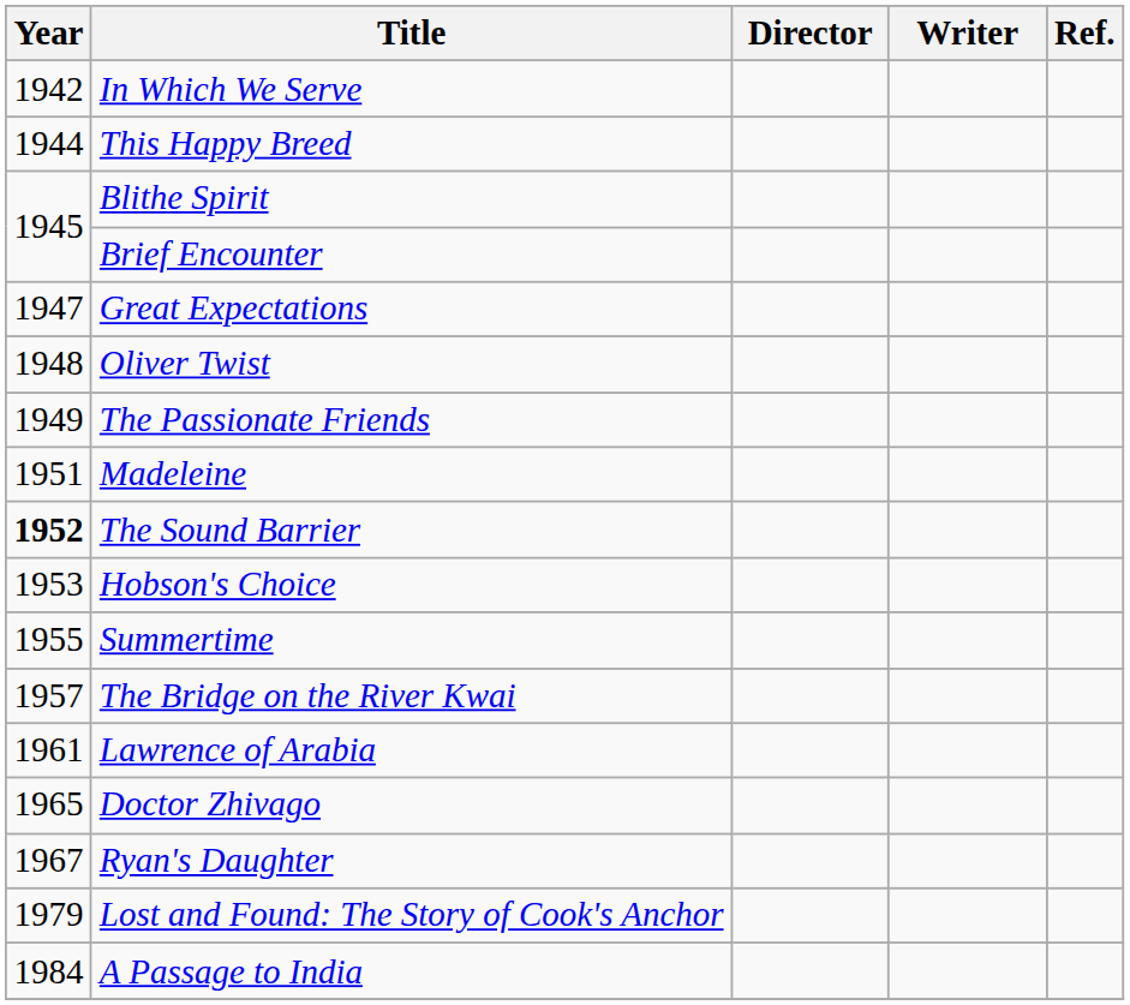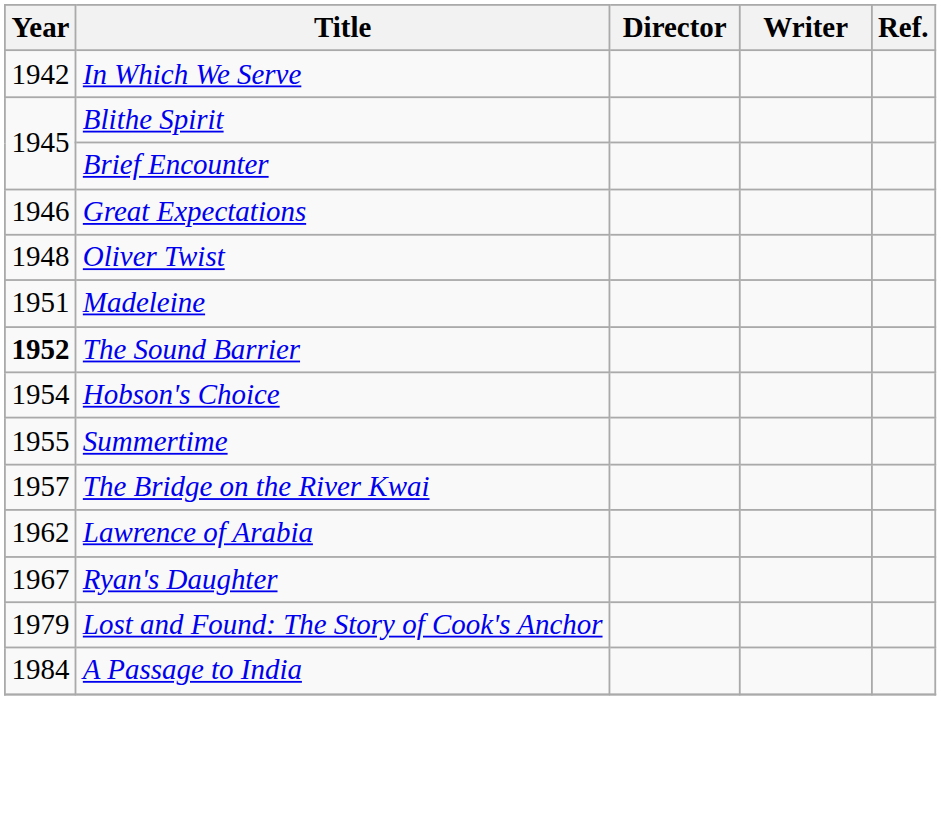 <table class="wikitable">
 <tr>
 <th>Year</th>
 <th>Title</th>
 <th width=65>Director</th>
 <th width=65>Writer</th>
 <th>Ref.</th>
 </tr>
 <tr>
 <td>1942</td>
 <td><em><a href='#'>In Which We Serve</a></em></td>
-<td></td>
-<td></td>
-<td></td>
-</tr>
-<tr>
-<td>1944</td>
-<td><em><a href='#'>This Happy Breed</a></em></td>
 <td></td>
 <td></td>
 <td></td>
 </tr>
 <tr>
 <td rowspan=2>1945</td>
 <td><em><a href='#'>Blithe Spirit</a></em></td>
 <td></td>
 <td></td>
 <td></td>
 </tr>
 <tr>
 <td><em><a href='#'>Brief Encounter</a></em></td>
 <td></td>
 <td></td>
 <td></td>
 </tr>
 <tr>
-<td>1947</td>
+<td>1946</td>
 <td><em><a href='#'>Great Expectations</a></em></td>
 <td></td>
 <td></td>
 <td></td>
 </tr>
 <tr>
 <td>1948</td>
 <td><em><a href='#'>Oliver Twist</a></em></td>
-<td></td>
-<td></td>
-<td></td>
-</tr>
-<tr>
-<td>1949</td>
-<td><em><a href='#'>The Passionate Friends</a></em></td>
 <td></td>
 <td></td>
 <td></td>
 </tr>
 <tr>
 <td>1951</td>
 <td><em><a href='#'>Madeleine</a></em></td>
 <td></td>
 <td></td>
 <td></td>
 </tr>
 <tr>
 <td><strong>1952</strong></td>
 <td><em><a href='#'>The Sound Barrier</a></em></td>
 <td></td>
 <td></td>
 <td></td>
 </tr>
 <tr>
-<td>1953</td>
+<td>1954</td>
 <td><em><a href='#'>Hobson's Choice</a></em></td>
 <td></td>
 <td></td>
 <td></td>
 </tr>
 <tr>
 <td>1955</td>
 <td><em><a href='#'>Summertime</a></em></td>
 <td></td>
 <td></td>
 <td></td>
 </tr>
 <tr>
 <td>1957</td>
 <td><em><a href='#'>The Bridge on the River Kwai</a></em></td>
 <td></td>
 <td></td>
 <td></td>
 </tr>
 <tr>
-<td>1961</td>
+<td>1962</td>
 <td><em><a href='#'>Lawrence of Arabia</a></em></td>
-<td></td>
-<td></td>
-<td></td>
-</tr>
-<tr>
-<td>1965</td>
-<td><em><a href='#'>Doctor Zhivago</a></em></td>
 <td></td>
 <td></td>
 <td></td>
 </tr>
 <tr>
 <td>1967</td>
 <td><em><a href='#'>Ryan's Daughter</a></em></td>
 <td></td>
 <td></td>
 <td></td>
 </tr>
 <tr>
 <td>1979</td>
 <td><em><a href='#'>Lost and Found: The Story of Cook's Anchor</a></em></td>
 <td></td>
 <td></td>
 <td></td>
 </tr>
 <tr>
 <td>1984</td>
 <td><em><a href='#'>A Passage to India</a></em></td>
 <td></td>
 <td></td>
 <td></td>
 </tr>
 <tr>
 </tr>
 </table>
